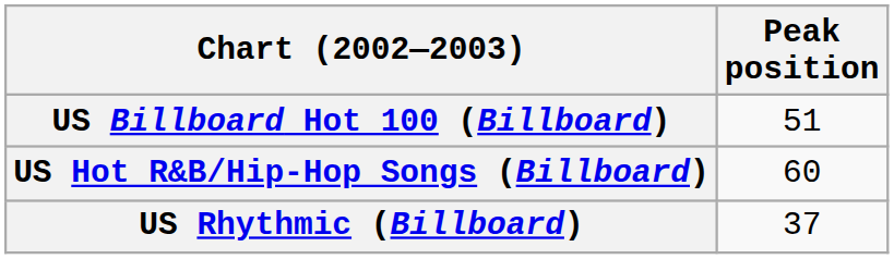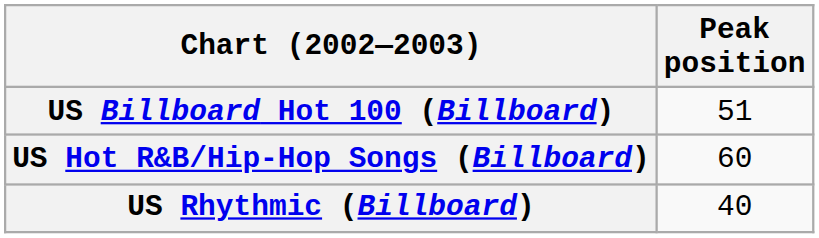 <table class="wikitable sortable plainrowheaders" style="text-align:center">
 <tr>
 <th scope="col">Chart (2002—2003)</th>
 <th scope="col">Peak<br>position</th>
 </tr>
 <tr>
 <th scope=row>US <a href='#'><em>Billboard</em> Hot 100</a> (<em><a href='#'>Billboard</a></em>)</th>
 <td>51</td>
 </tr>
 <tr>
 <th scope=row>US <a href='#'>Hot R&B/Hip-Hop Songs</a> (<em><a href='#'>Billboard</a></em>)</th>
 <td>60</td>
 </tr>
 <tr>
 <th scope=row>US <a href='#'>Rhythmic</a> (<em><a href='#'>Billboard</a></em>)</th>
-<td>37</td>
+<td>40</td>
 </tr>
 </table>
